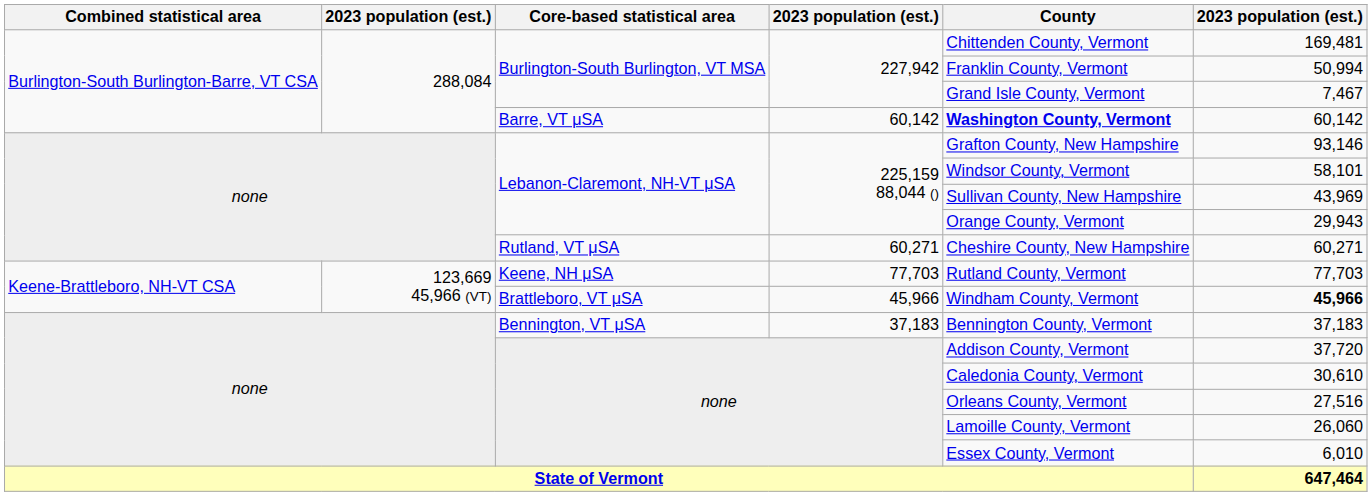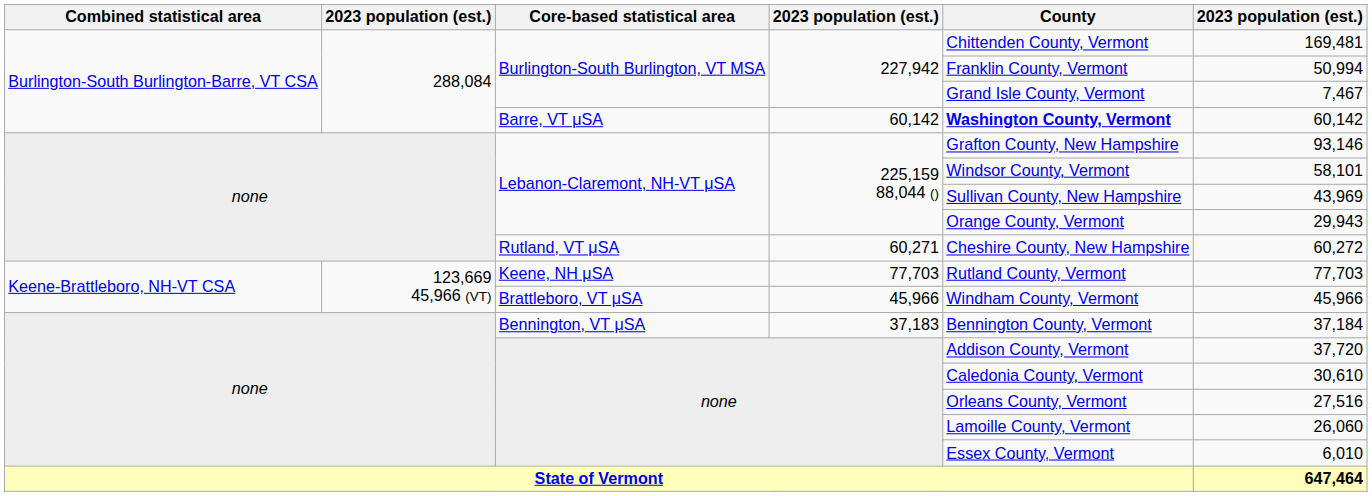 <table class=wikitable>
 <tr>
 <th>Combined statistical area</th>
 <th>2023 population (est.)</th>
 <th>Core-based statistical area</th>
 <th>2023 population (est.)</th>
 <th>County</th>
 <th>2023 population (est.)</th>
 </tr>
 <tr>
 <td rowspan=4><a href='#'>Burlington-South Burlington-Barre, VT CSA</a></td>
 <td rowspan=4 align=right>288,084</td>
 <td rowspan=3><a href='#'>Burlington-South Burlington, VT MSA</a></td>
 <td rowspan=3 align=right>227,942</td>
 <td><a href='#'>Chittenden County, Vermont</a></td>
 <td align=right>169,481</td>
 </tr>
 <tr>
 <td><a href='#'>Franklin County, Vermont</a></td>
 <td align=right>50,994</td>
 </tr>
 <tr>
 <td><a href='#'>Grand Isle County, Vermont</a></td>
 <td align=right>7,467</td>
 </tr>
 <tr>
 <td rowspan=1><a href='#'>Barre, VT μSA</a></td>
 <td rowspan=1 align=right>60,142</td>
 <td><strong><a href='#'>Washington County, Vermont</a></strong></td>
 <td align=right>60,142</td>
 </tr>
 <tr>
 <td colspan="2" rowspan="5" align="center" bgcolor="#EEEEEE"><em>none</em></td>
 <td rowspan="4"><a href='#'><span>Lebanon-Claremont, NH-VT μSA</span></a></td>
 <td rowspan="4" align="right"><span>225,159</span><br>88,044 <small>()</small></td>
 <td><a href='#'><span>Grafton County, New Hampshire</span></a></td>
 <td align=right><span>93,146</span></td>
 </tr>
 <tr>
 <td><a href='#'>Windsor County, Vermont</a></td>
 <td align=right>58,101</td>
 </tr>
 <tr>
 <td><a href='#'><span>Sullivan County, New Hampshire</span></a></td>
 <td align=right><span>43,969</span></td>
 </tr>
 <tr>
 <td><a href='#'>Orange County, Vermont</a></td>
 <td align=right>29,943</td>
 </tr>
 <tr>
 <td rowspan="1"><a href='#'>Rutland, VT μSA</a></td>
 <td rowspan=1 align=right>60,271</td>
 <td><a href='#'><span>Cheshire County, New Hampshire</span></a></td>
-<td align=right>60,271</td>
+<td align=right>60,272</td>
 </tr>
 <tr>
 <td rowspan="2"><a href='#'><span>Keene-Brattleboro, NH-VT CSA</span></a></td>
 <td rowspan="2" align="right"><span>123,669</span><br>45,966 <small>(VT)</small></td>
 <td><a href='#'><span>Keene, NH μSA</span></a></td>
 <td rowspan=1 align=right><span>77,703</span></td>
 <td><a href='#'>Rutland County, Vermont</a></td>
 <td align=right><span>77,703</span></td>
 </tr>
 <tr>
 <td rowspan="1"><a href='#'>Brattleboro, VT μSA</a></td>
 <td rowspan=1 align=right>45,966</td>
 <td><a href='#'>Windham County, Vermont</a></td>
-<td align=right><strong>45,966</strong></td>
+<td align=right>45,966</td>
 </tr>
 <tr>
 <td colspan="2" rowspan="6" align="center" bgcolor="#EEEEEE"><em>none</em></td>
 <td rowspan="1"><a href='#'>Bennington, VT μSA</a></td>
 <td rowspan=1 align=right>37,183</td>
 <td><a href='#'>Bennington County, Vermont</a></td>
-<td align=right>37,183</td>
+<td align=right>37,184</td>
 </tr>
 <tr>
 <td colspan="2" rowspan="5" align="center" bgcolor="#EEEEEE"><em>none</em></td>
 <td><a href='#'>Addison County, Vermont</a></td>
 <td rowspan=1 align=right>37,720</td>
 </tr>
 <tr>
 <td><a href='#'>Caledonia County, Vermont</a></td>
 <td rowspan=1 align=right>30,610</td>
 </tr>
 <tr>
 <td><a href='#'>Orleans County, Vermont</a></td>
 <td rowspan=1 align=right>27,516</td>
 </tr>
 <tr>
 <td><a href='#'>Lamoille County, Vermont</a></td>
 <td rowspan=1 align=right>26,060</td>
 </tr>
 <tr>
 <td><a href='#'>Essex County, Vermont</a></td>
 <td rowspan=1 align=right>6,010</td>
 </tr>
 <tr style="font-weight:bold;" bgcolor=#FFFFBB>
 <td colspan=5 align=center><a href='#'>State of Vermont</a></td>
 <td align=right>647,464</td>
 </tr>
 </table>
